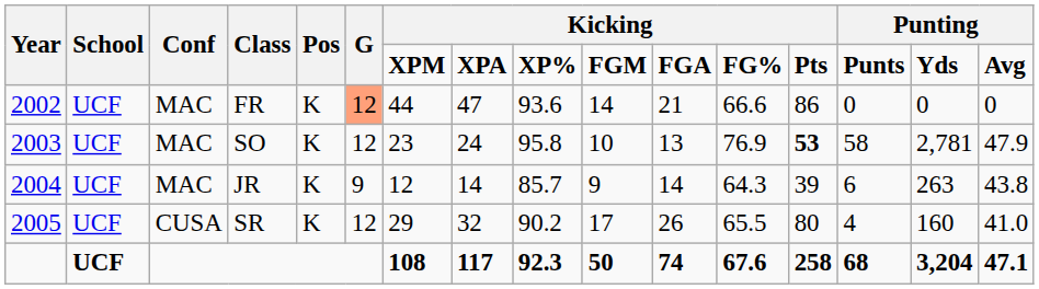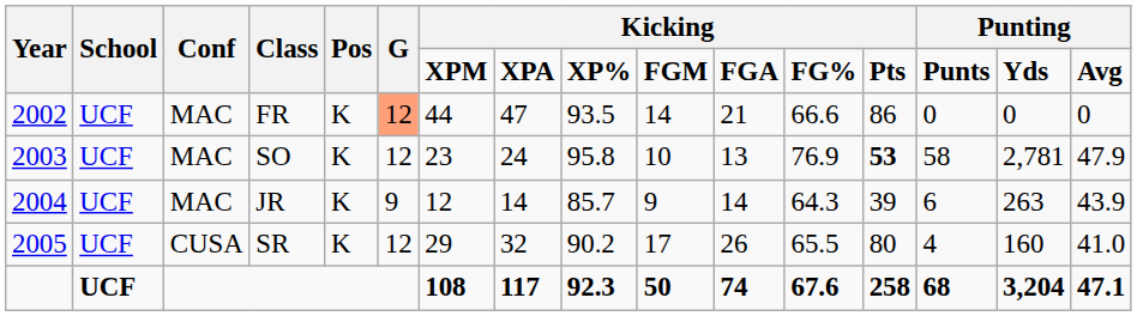 <table class="wikitable">
 <tr>
 <th rowspan="2">Year</th>
 <th rowspan="2">School</th>
 <th rowspan="2">Conf</th>
 <th rowspan="2">Class</th>
 <th rowspan="2">Pos</th>
 <th rowspan="2">G</th>
 <th colspan="7" style="text-align: center; font-weight:bold;">Kicking</th>
 <th colspan="3" style="text-align: center; font-weight:bold;">Punting</th>
 </tr>
 <tr>
 <td style="font-weight:bold;">XPM</td>
 <td style="font-weight:bold;">XPA</td>
 <td style="font-weight:bold;">XP%</td>
 <td style="font-weight:bold;">FGM</td>
 <td style="font-weight:bold;">FGA</td>
 <td style="font-weight:bold;">FG%</td>
 <td style="font-weight:bold;">Pts</td>
 <td style="font-weight:bold;">Punts</td>
 <td style="font-weight:bold;">Yds</td>
 <td style="font-weight:bold;">Avg</td>
 </tr>
 <tr>
 <td><a href='#'>2002</a></td>
 <td><a href='#'>UCF</a></td>
 <td>MAC</td>
 <td>FR</td>
 <td>K</td>
 <td style="background: lightsalmon;">12</td>
 <td>44</td>
 <td>47</td>
-<td>93.6</td>
+<td>93.5</td>
 <td>14</td>
 <td>21</td>
 <td>66.6</td>
 <td>86</td>
 <td>0</td>
 <td>0</td>
 <td>0</td>
 </tr>
 <tr>
 <td><a href='#'>2003</a></td>
 <td><a href='#'>UCF</a></td>
 <td>MAC</td>
 <td>SO</td>
 <td>K</td>
 <td>12</td>
 <td>23</td>
 <td>24</td>
 <td>95.8</td>
 <td>10</td>
 <td>13</td>
 <td>76.9</td>
 <td><strong>53</strong></td>
 <td>58</td>
 <td>2,781</td>
 <td>47.9</td>
 </tr>
 <tr>
 <td><a href='#'>2004</a></td>
 <td><a href='#'>UCF</a></td>
 <td>MAC</td>
 <td>JR</td>
 <td>K</td>
 <td>9</td>
 <td>12</td>
 <td>14</td>
 <td>85.7</td>
 <td>9</td>
 <td>14</td>
 <td>64.3</td>
 <td>39</td>
 <td>6</td>
 <td>263</td>
-<td>43.8</td>
+<td>43.9</td>
 </tr>
 <tr>
 <td><a href='#'>2005</a></td>
 <td><a href='#'>UCF</a></td>
 <td>CUSA</td>
 <td>SR</td>
 <td>K</td>
 <td>12</td>
 <td>29</td>
 <td>32</td>
 <td>90.2</td>
 <td>17</td>
 <td>26</td>
 <td>65.5</td>
 <td>80</td>
 <td>4</td>
 <td>160</td>
 <td>41.0</td>
 </tr>
 <tr>
 <td style="font-weight:bold;"></td>
 <td style="font-weight:bold;">UCF</td>
 <td colspan="4" style="font-weight:bold;"></td>
 <td style="font-weight:bold;">108</td>
 <td style="font-weight:bold;">117</td>
 <td style="font-weight:bold;">92.3</td>
 <td style="font-weight:bold;">50</td>
 <td style="font-weight:bold;">74</td>
 <td style="font-weight:bold;">67.6</td>
 <td style="font-weight:bold;">258</td>
 <td style="font-weight:bold;">68</td>
 <td style="font-weight:bold;">3,204</td>
 <td style="font-weight:bold;">47.1</td>
 </tr>
 </table>
